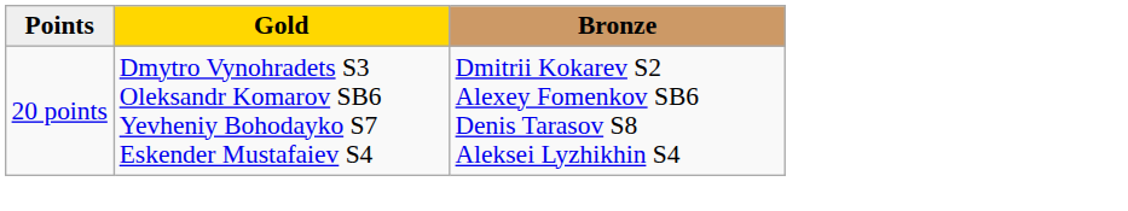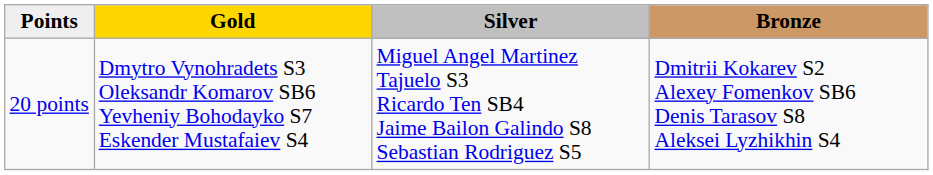 <table class="wikitable" style="text-align:left">
 <tr align="center">
 <td bgcolor=efefef><strong>Points</strong></td>
 <td width=200 bgcolor=gold><strong>Gold</strong></td>
+<td width=200 bgcolor=silver><strong>Silver</strong></td>
 <td width=200 bgcolor=CC9966><strong>Bronze</strong></td>
 </tr>
 <tr>
 <td><a href='#'>20 points</a></td>
 <td><a href='#'>Dmytro Vynohradets</a> S3<br><a href='#'>Oleksandr Komarov</a> SB6<br> <a href='#'>Yevheniy Bohodayko</a> S7<br><a href='#'>Eskender Mustafaiev</a> S4<br></td>
+<td><a href='#'>Miguel Angel Martinez Tajuelo</a> S3<br><a href='#'>Ricardo Ten</a> SB4<br><a href='#'>Jaime Bailon Galindo</a> S8<br><a href='#'>Sebastian Rodriguez</a> S5<br></td>
 <td><a href='#'>Dmitrii Kokarev</a> S2<br><a href='#'>Alexey Fomenkov</a> SB6<br><a href='#'>Denis Tarasov</a> S8<br><a href='#'>Aleksei Lyzhikhin</a> S4<br></td>
 </tr>
 </table>
